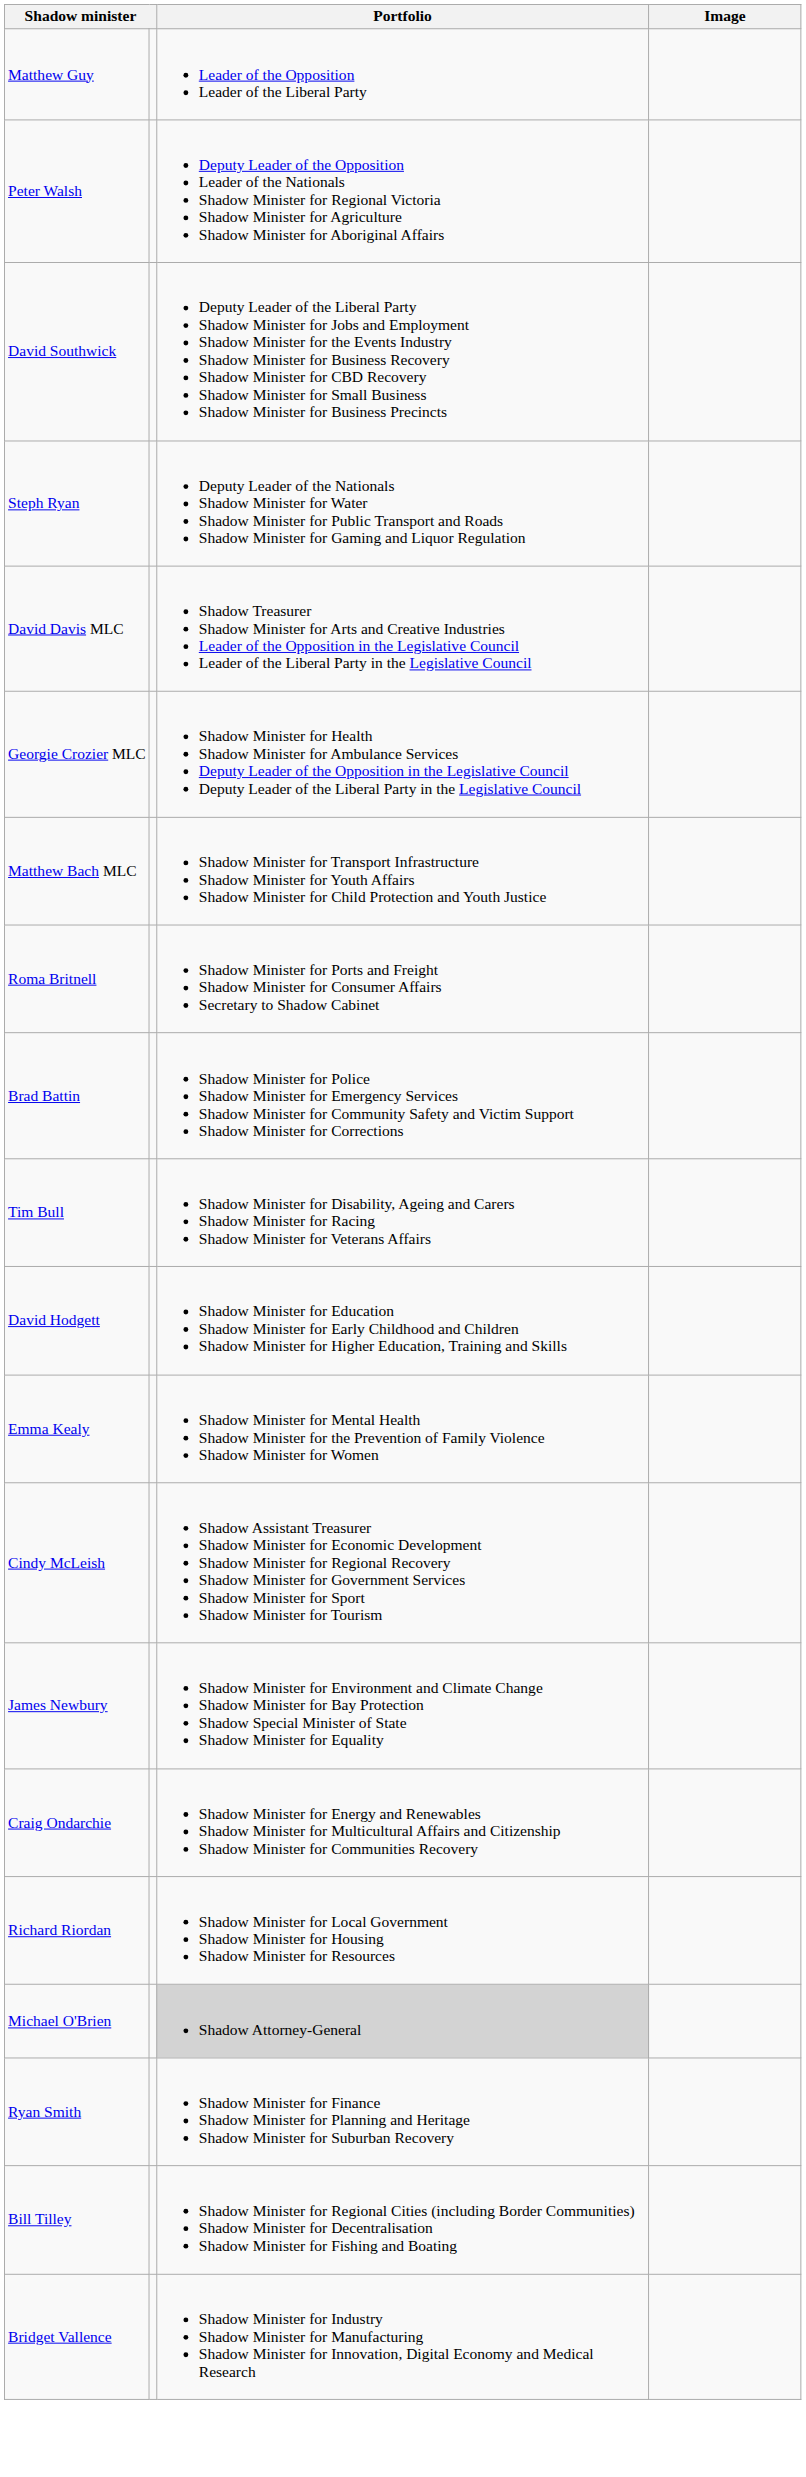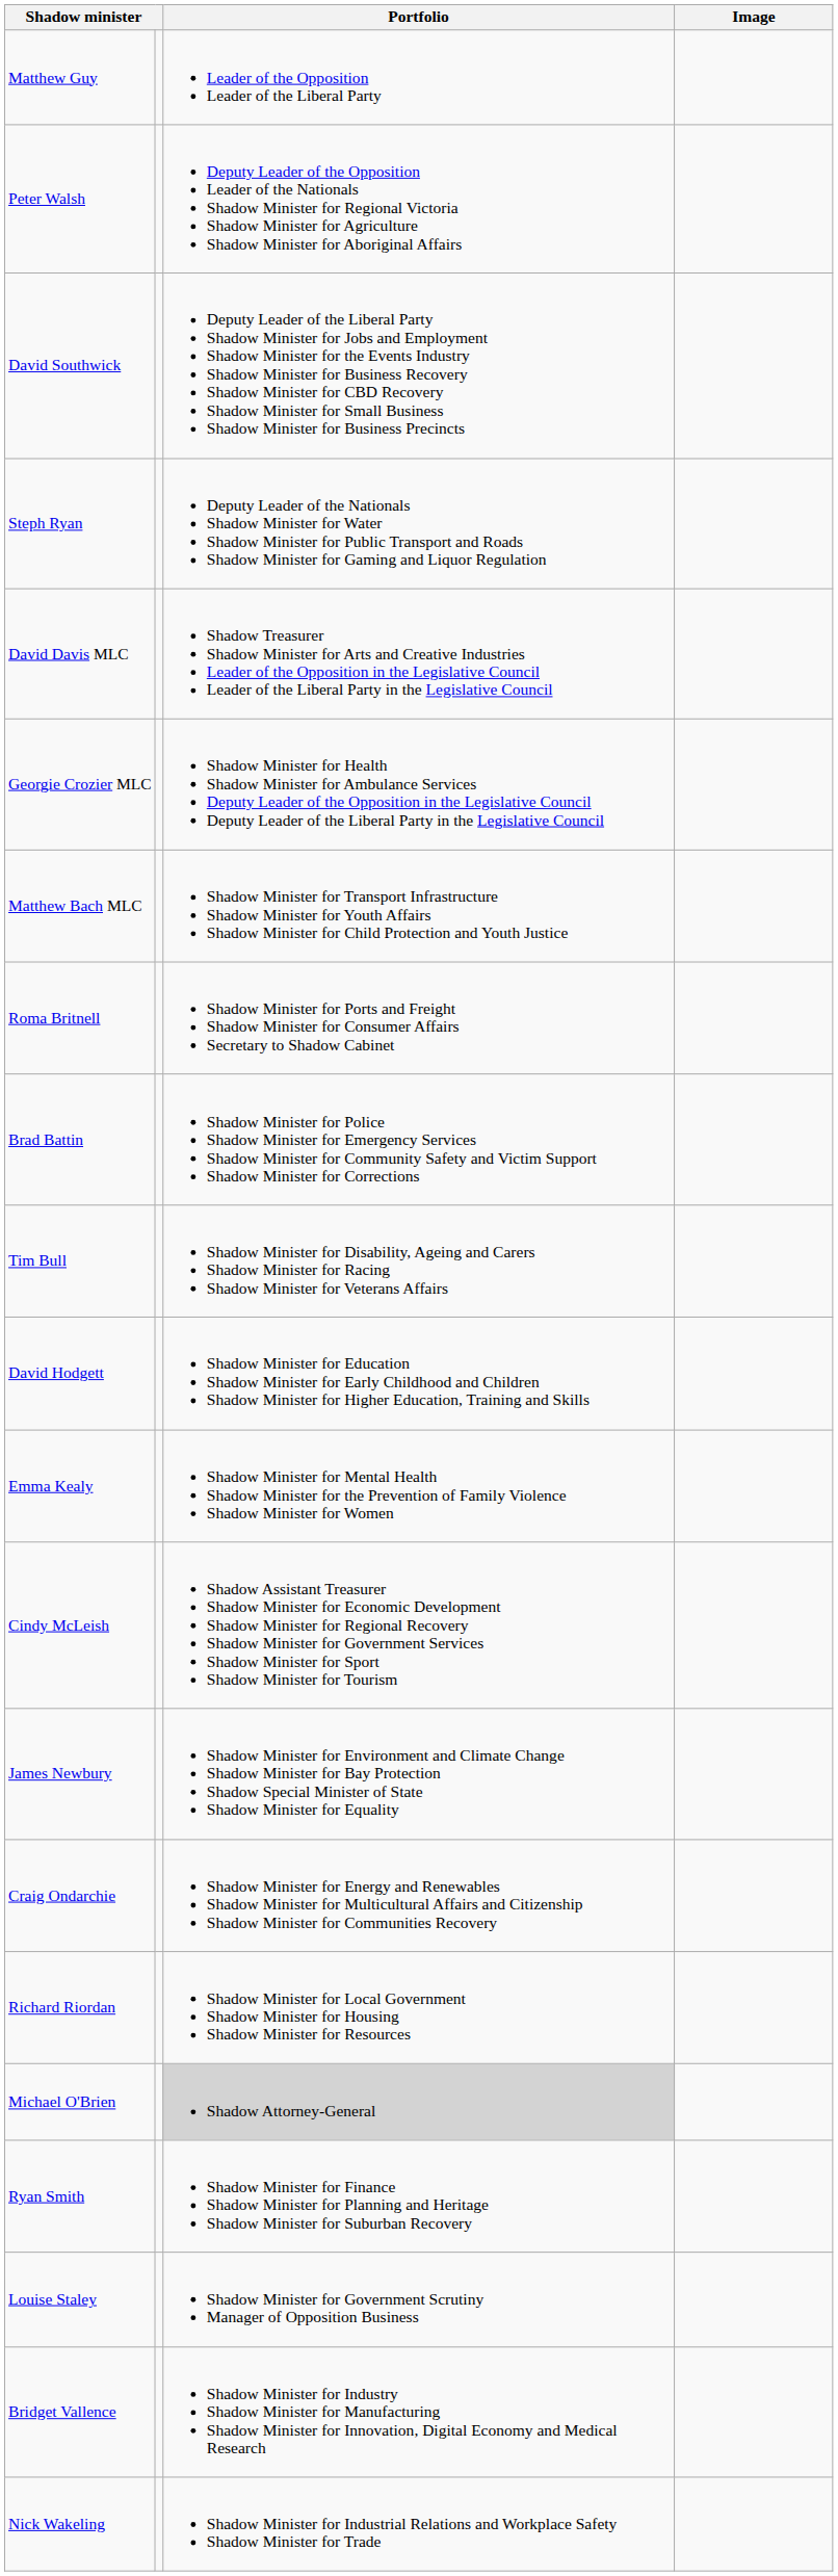 <table class="wikitable">
 <tr>
 <th colspan="2" width="80">Shadow minister</th>
 <th width="500">Portfolio</th>
 <th width="150">Image</th>
 </tr>
 <tr>
 <td><a href='#'>Matthew Guy</a> </td>
 <td></td>
 <td><br><ul><li><a href='#'>Leader of the Opposition</a></li><li>Leader of the Liberal Party</li></ul></td>
 <td></td>
 </tr>
 <tr>
 <td><a href='#'>Peter Walsh</a> </td>
 <td></td>
 <td><br><ul><li><a href='#'>Deputy Leader of the Opposition</a></li><li>Leader of the Nationals</li><li>Shadow Minister for Regional Victoria</li><li>Shadow Minister for Agriculture</li><li>Shadow Minister for Aboriginal Affairs</li></ul></td>
 <td></td>
 </tr>
 <tr>
 <td><a href='#'>David Southwick</a> </td>
 <td></td>
 <td><br><ul><li>Deputy Leader of the Liberal Party</li><li>Shadow Minister for Jobs and Employment</li><li>Shadow Minister for the Events Industry</li><li>Shadow Minister for Business Recovery</li><li>Shadow Minister for CBD Recovery</li><li>Shadow Minister for Small Business</li><li>Shadow Minister for Business Precincts</li></ul></td>
 <td></td>
 </tr>
 <tr>
 <td><a href='#'>Steph Ryan</a> </td>
 <td></td>
 <td><br><ul><li>Deputy Leader of the Nationals</li><li>Shadow Minister for Water</li><li>Shadow Minister for Public Transport and Roads</li><li>Shadow Minister for Gaming and Liquor Regulation</li></ul></td>
 <td></td>
 </tr>
 <tr>
 <td><a href='#'>David Davis</a> MLC</td>
 <td></td>
 <td><br><ul><li>Shadow Treasurer</li><li>Shadow Minister for Arts and Creative Industries</li><li><a href='#'>Leader of the Opposition in the Legislative Council</a></li><li>Leader of the Liberal Party in the <a href='#'>Legislative Council</a></li></ul></td>
 <td></td>
 </tr>
 <tr>
 <td><a href='#'>Georgie Crozier</a> MLC</td>
 <td></td>
 <td><br><ul><li>Shadow Minister for Health</li><li>Shadow Minister for Ambulance Services</li><li><a href='#'>Deputy Leader of the Opposition in the Legislative Council</a></li><li>Deputy Leader of the Liberal Party in the <a href='#'>Legislative Council</a></li></ul></td>
 <td></td>
 </tr>
 <tr>
 <td><a href='#'>Matthew Bach</a> MLC</td>
 <td></td>
 <td><br><ul><li>Shadow Minister for Transport Infrastructure</li><li>Shadow Minister for Youth Affairs</li><li>Shadow Minister for Child Protection and Youth Justice</li></ul></td>
 <td></td>
 </tr>
 <tr>
 <td><a href='#'>Roma Britnell</a> </td>
 <td></td>
 <td><br><ul><li>Shadow Minister for Ports and Freight</li><li>Shadow Minister for Consumer Affairs</li><li>Secretary to Shadow Cabinet</li></ul></td>
 <td></td>
 </tr>
 <tr>
 <td><a href='#'>Brad Battin</a> </td>
 <td></td>
 <td><br><ul><li>Shadow Minister for Police</li><li>Shadow Minister for Emergency Services</li><li>Shadow Minister for Community Safety and Victim Support</li><li>Shadow Minister for Corrections</li></ul></td>
 <td></td>
 </tr>
 <tr>
 <td><a href='#'>Tim Bull</a> </td>
 <td></td>
 <td><br><ul><li>Shadow Minister for Disability, Ageing and Carers</li><li>Shadow Minister for Racing</li><li>Shadow Minister for Veterans Affairs</li></ul></td>
 <td></td>
 </tr>
 <tr>
 <td><a href='#'>David Hodgett</a> </td>
 <td></td>
 <td><br><ul><li>Shadow Minister for Education</li><li>Shadow Minister for Early Childhood and Children</li><li>Shadow Minister for Higher Education, Training and Skills</li></ul></td>
 <td></td>
 </tr>
 <tr>
 <td><a href='#'>Emma Kealy</a> </td>
 <td></td>
 <td><br><ul><li>Shadow Minister for Mental Health</li><li>Shadow Minister for the Prevention of Family Violence</li><li>Shadow Minister for Women</li></ul></td>
 <td></td>
 </tr>
 <tr>
 <td><a href='#'>Cindy McLeish</a> </td>
 <td></td>
 <td><br><ul><li>Shadow Assistant Treasurer</li><li>Shadow Minister for Economic Development</li><li>Shadow Minister for Regional Recovery</li><li>Shadow Minister for Government Services</li><li>Shadow Minister for Sport</li><li>Shadow Minister for Tourism</li></ul></td>
 <td></td>
 </tr>
 <tr>
 <td><a href='#'>James Newbury</a> </td>
 <td></td>
 <td><br><ul><li>Shadow Minister for Environment and Climate Change</li><li>Shadow Minister for Bay Protection</li><li>Shadow Special Minister of State</li><li>Shadow Minister for Equality</li></ul></td>
 <td></td>
 </tr>
 <tr>
 <td><a href='#'>Craig Ondarchie</a> </td>
 <td></td>
 <td><br><ul><li>Shadow Minister for Energy and Renewables</li><li>Shadow Minister for Multicultural Affairs and Citizenship</li><li>Shadow Minister for Communities Recovery</li></ul></td>
 <td></td>
 </tr>
 <tr>
 <td><a href='#'>Richard Riordan</a> </td>
 <td></td>
 <td><br><ul><li>Shadow Minister for Local Government</li><li>Shadow Minister for Housing</li><li>Shadow Minister for Resources</li></ul></td>
 <td></td>
 </tr>
 <tr>
 <td><a href='#'>Michael O'Brien</a> </td>
 <td></td>
 <td style="background: lightgrey;"><br><ul><li>Shadow Attorney-General</li></ul></td>
 <td></td>
 </tr>
 <tr>
 <td><a href='#'>Ryan Smith</a> </td>
 <td></td>
 <td><br><ul><li>Shadow Minister for Finance</li><li>Shadow Minister for Planning and Heritage</li><li>Shadow Minister for Suburban Recovery</li></ul></td>
 <td></td>
 </tr>
 <tr>
-<td><a href='#'>Bill Tilley</a> </td>
+<td><a href='#'>Louise Staley</a> </td>
 <td></td>
-<td><br><ul><li>Shadow Minister for Regional Cities (including Border Communities)</li><li>Shadow Minister for Decentralisation</li><li>Shadow Minister for Fishing and Boating</li></ul></td>
+<td><br><ul><li>Shadow Minister for Government Scrutiny</li><li>Manager of Opposition Business</li></ul></td>
 <td></td>
 </tr>
 <tr>
 <td><a href='#'>Bridget Vallence</a> </td>
 <td></td>
 <td><br><ul><li>Shadow Minister for Industry</li><li>Shadow Minister for Manufacturing</li><li>Shadow Minister for Innovation, Digital Economy and Medical Research</li></ul></td>
 <td></td>
 </tr>
+<tr>
+<td><a href='#'>Nick Wakeling</a> </td>
+<td></td>
+<td><br><ul><li>Shadow Minister for Industrial Relations and Workplace Safety</li><li>Shadow Minister for Trade</li></ul></td>
+<td></td>
+</tr>
 </table>
